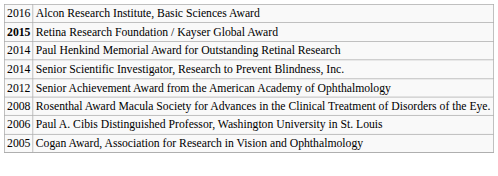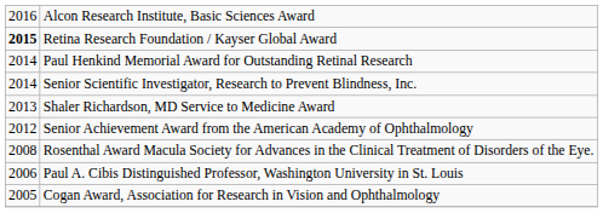 <table class="wikitable">
 <tr>
 <td>2016</td>
 <td>Alcon Research Institute, Basic Sciences Award</td>
 </tr>
 <tr>
 <td><strong>2015</strong></td>
 <td>Retina Research Foundation / Kayser Global Award</td>
 </tr>
 <tr>
 <td>2014</td>
 <td>Paul Henkind Memorial Award for Outstanding Retinal Research</td>
 </tr>
 <tr>
 <td>2014</td>
 <td>Senior Scientific Investigator, Research to Prevent Blindness, Inc.</td>
+</tr>
+<tr>
+<td>2013</td>
+<td>Shaler Richardson, MD Service to Medicine Award</td>
 </tr>
 <tr>
 <td>2012</td>
 <td>Senior Achievement Award from the American Academy of Ophthalmology</td>
 </tr>
 <tr>
 <td>2008</td>
 <td>Rosenthal Award Macula Society for Advances in the Clinical Treatment of Disorders of the Eye.</td>
 </tr>
 <tr>
 <td>2006</td>
 <td>Paul A. Cibis Distinguished Professor, Washington University in St. Louis</td>
 </tr>
 <tr>
 <td>2005</td>
 <td>Cogan Award, Association for Research in Vision and Ophthalmology</td>
 </tr>
 <tr>
 </tr>
 </table>
